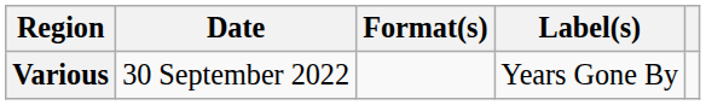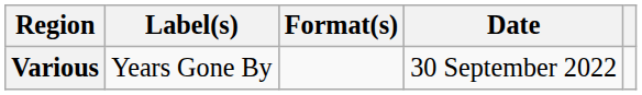 <table class="wikitable plainrowheaders">
 <tr>
 <th scope="col">Region</th>
+<th scope="col">Label(s)</th>
+<th scope="col">Format(s)</th>
 <th scope="col">Date</th>
-<th scope="col">Format(s)</th>
-<th scope="col">Label(s)</th>
 <th scope="col"></th>
 </tr>
 <tr>
 <th scope="row">Various</th>
+<td>Years Gone By</td>
+<td></td>
 <td>30 September 2022</td>
-<td></td>
-<td>Years Gone By</td>
 <td align="center"></td>
 </tr>
 </table>
